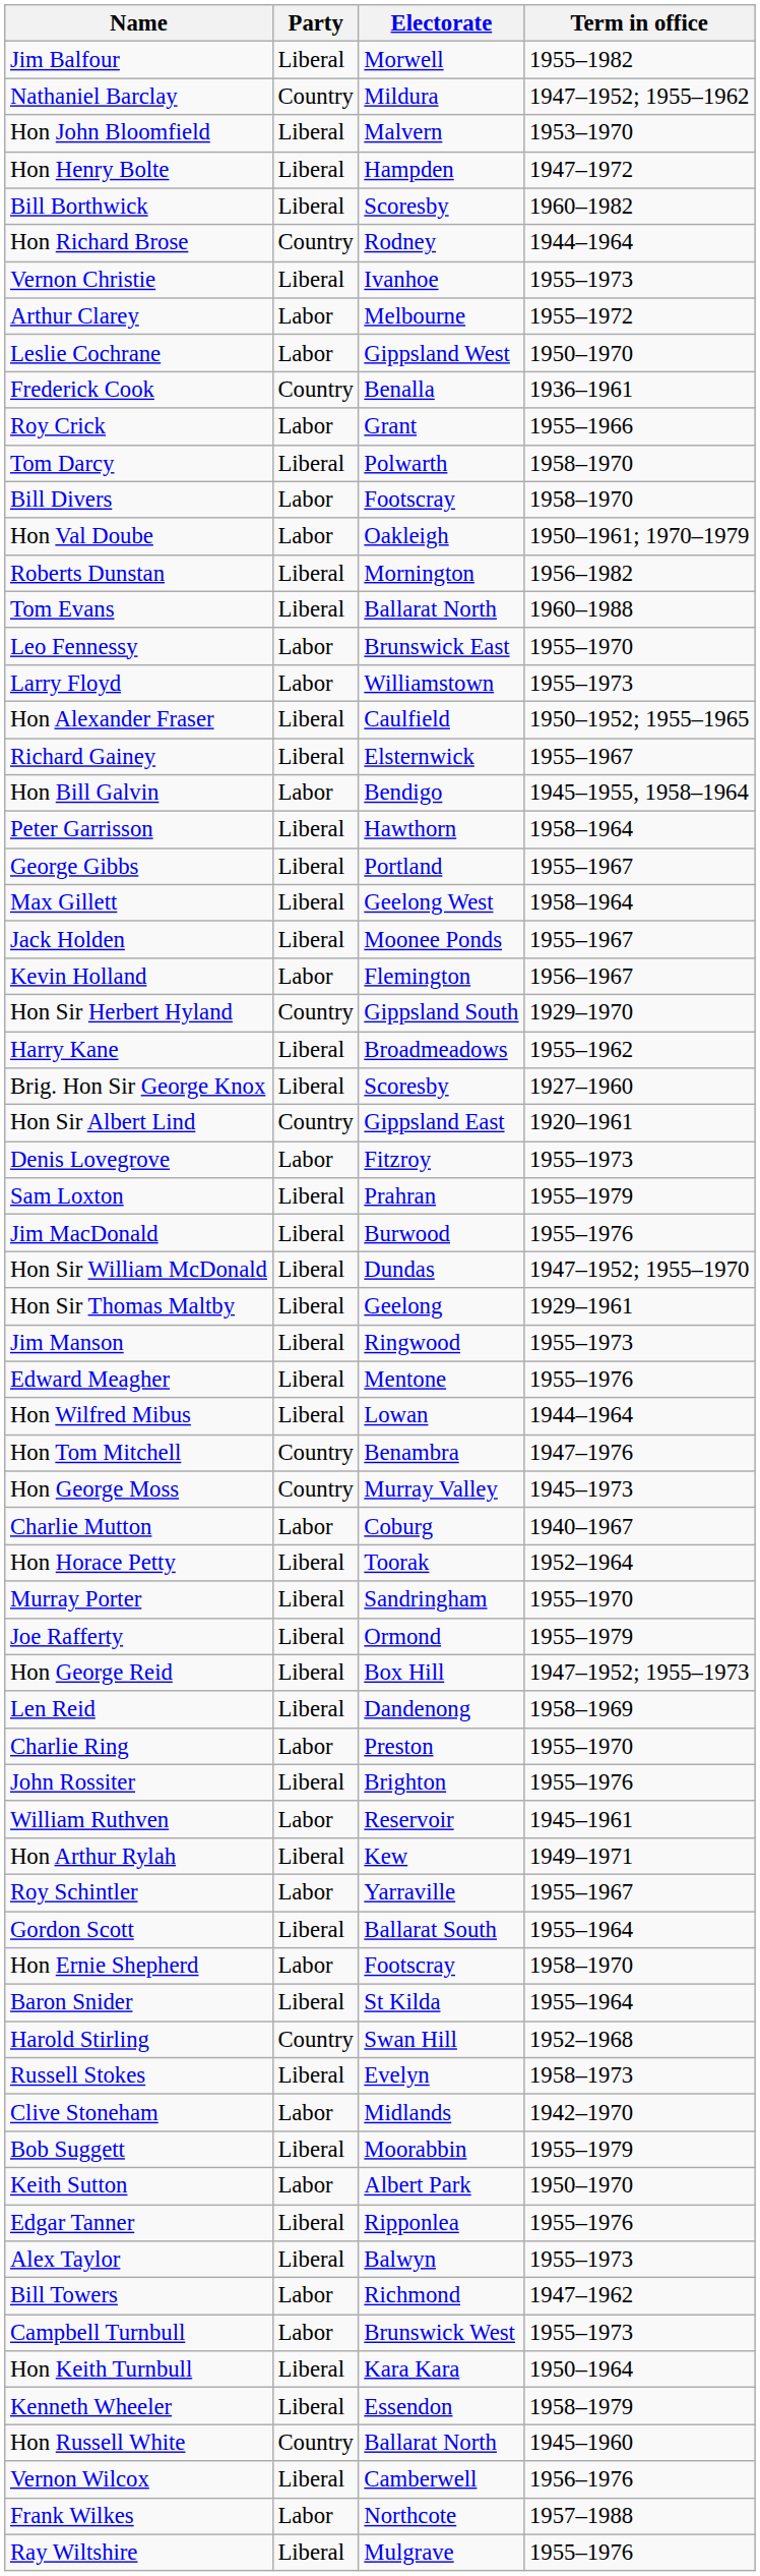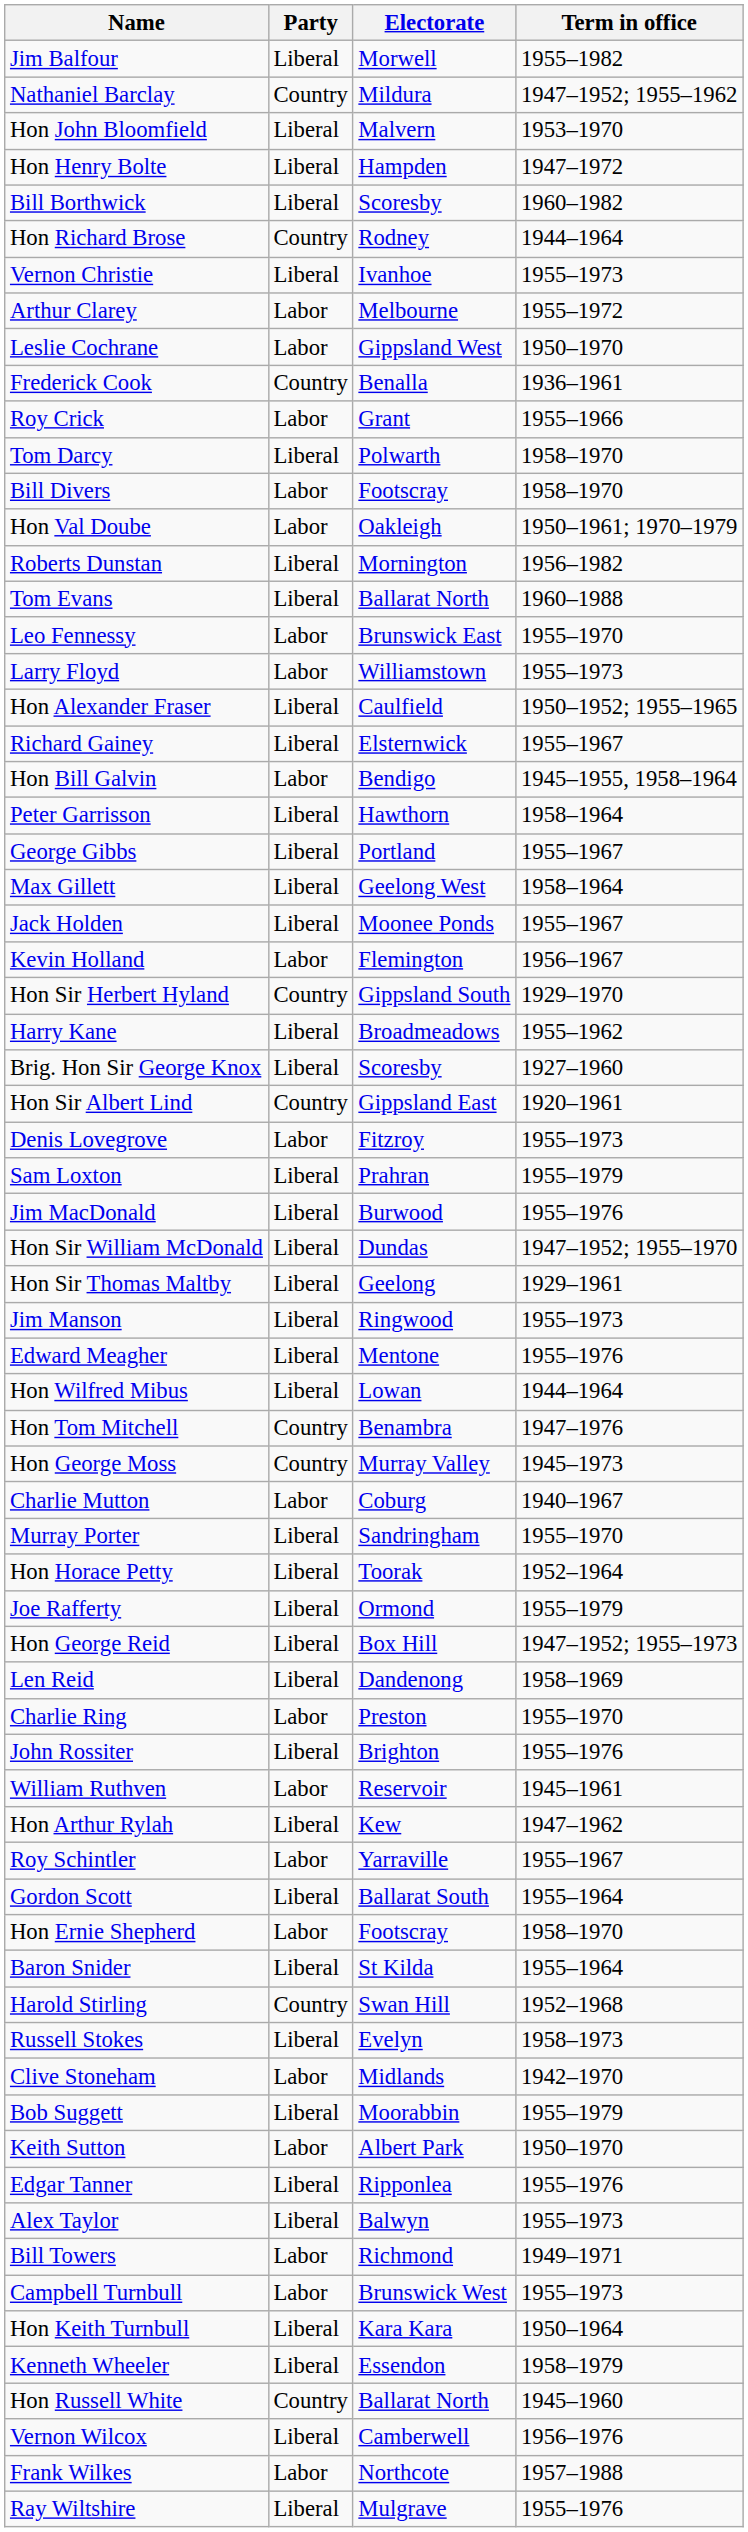 <table class="wikitable sortable">
 <tr>
 <th><strong>Name</strong></th>
 <th><strong>Party</strong></th>
 <th><strong><a href='#'>Electorate</a></strong></th>
 <th><strong>Term in office</strong></th>
 </tr>
 <tr>
 <td><a href='#'>Jim Balfour</a></td>
 <td>Liberal</td>
 <td><a href='#'>Morwell</a></td>
 <td>1955–1982</td>
 </tr>
 <tr>
 <td><a href='#'>Nathaniel Barclay</a></td>
 <td>Country</td>
 <td><a href='#'>Mildura</a></td>
 <td>1947–1952; 1955–1962</td>
 </tr>
 <tr>
 <td>Hon <a href='#'>John Bloomfield</a></td>
 <td>Liberal</td>
 <td><a href='#'>Malvern</a></td>
 <td>1953–1970</td>
 </tr>
 <tr>
 <td>Hon <a href='#'>Henry Bolte</a></td>
 <td>Liberal</td>
 <td><a href='#'>Hampden</a></td>
 <td>1947–1972</td>
 </tr>
 <tr>
 <td><a href='#'>Bill Borthwick</a></td>
 <td>Liberal</td>
 <td><a href='#'>Scoresby</a></td>
 <td>1960–1982</td>
 </tr>
 <tr>
 <td>Hon <a href='#'>Richard Brose</a></td>
 <td>Country</td>
 <td><a href='#'>Rodney</a></td>
 <td>1944–1964</td>
 </tr>
 <tr>
 <td><a href='#'>Vernon Christie</a></td>
 <td>Liberal</td>
 <td><a href='#'>Ivanhoe</a></td>
 <td>1955–1973</td>
 </tr>
 <tr>
 <td><a href='#'>Arthur Clarey</a></td>
 <td>Labor</td>
 <td><a href='#'>Melbourne</a></td>
 <td>1955–1972</td>
 </tr>
 <tr>
 <td><a href='#'>Leslie Cochrane</a></td>
 <td>Labor</td>
 <td><a href='#'>Gippsland West</a></td>
 <td>1950–1970</td>
 </tr>
 <tr>
 <td><a href='#'>Frederick Cook</a></td>
 <td>Country</td>
 <td><a href='#'>Benalla</a></td>
 <td>1936–1961</td>
 </tr>
 <tr>
 <td><a href='#'>Roy Crick</a></td>
 <td>Labor</td>
 <td><a href='#'>Grant</a></td>
 <td>1955–1966</td>
 </tr>
 <tr>
 <td><a href='#'>Tom Darcy</a></td>
 <td>Liberal</td>
 <td><a href='#'>Polwarth</a></td>
 <td>1958–1970</td>
 </tr>
 <tr>
 <td><a href='#'>Bill Divers</a></td>
 <td>Labor</td>
 <td><a href='#'>Footscray</a></td>
 <td>1958–1970</td>
 </tr>
 <tr>
 <td>Hon <a href='#'>Val Doube</a></td>
 <td>Labor</td>
 <td><a href='#'>Oakleigh</a></td>
 <td>1950–1961; 1970–1979</td>
 </tr>
 <tr>
 <td><a href='#'>Roberts Dunstan</a></td>
 <td>Liberal</td>
 <td><a href='#'>Mornington</a></td>
 <td>1956–1982</td>
 </tr>
 <tr>
 <td><a href='#'>Tom Evans</a></td>
 <td>Liberal</td>
 <td><a href='#'>Ballarat North</a></td>
 <td>1960–1988</td>
 </tr>
 <tr>
 <td><a href='#'>Leo Fennessy</a></td>
 <td>Labor</td>
 <td><a href='#'>Brunswick East</a></td>
 <td>1955–1970</td>
 </tr>
 <tr>
 <td><a href='#'>Larry Floyd</a></td>
 <td>Labor</td>
 <td><a href='#'>Williamstown</a></td>
 <td>1955–1973</td>
 </tr>
 <tr>
 <td>Hon <a href='#'>Alexander Fraser</a></td>
 <td>Liberal</td>
 <td><a href='#'>Caulfield</a></td>
 <td>1950–1952; 1955–1965</td>
 </tr>
 <tr>
 <td><a href='#'>Richard Gainey</a></td>
 <td>Liberal</td>
 <td><a href='#'>Elsternwick</a></td>
 <td>1955–1967</td>
 </tr>
 <tr>
 <td>Hon <a href='#'>Bill Galvin</a></td>
 <td>Labor</td>
 <td><a href='#'>Bendigo</a></td>
 <td>1945–1955, 1958–1964</td>
 </tr>
 <tr>
 <td><a href='#'>Peter Garrisson</a></td>
 <td>Liberal</td>
 <td><a href='#'>Hawthorn</a></td>
 <td>1958–1964</td>
 </tr>
 <tr>
 <td><a href='#'>George Gibbs</a></td>
 <td>Liberal</td>
 <td><a href='#'>Portland</a></td>
 <td>1955–1967</td>
 </tr>
 <tr>
 <td><a href='#'>Max Gillett</a></td>
 <td>Liberal</td>
 <td><a href='#'>Geelong West</a></td>
 <td>1958–1964</td>
 </tr>
 <tr>
 <td><a href='#'>Jack Holden</a></td>
 <td>Liberal</td>
 <td><a href='#'>Moonee Ponds</a></td>
 <td>1955–1967</td>
 </tr>
 <tr>
 <td><a href='#'>Kevin Holland</a></td>
 <td>Labor</td>
 <td><a href='#'>Flemington</a></td>
 <td>1956–1967</td>
 </tr>
 <tr>
 <td>Hon Sir <a href='#'>Herbert Hyland</a></td>
 <td>Country</td>
 <td><a href='#'>Gippsland South</a></td>
 <td>1929–1970</td>
 </tr>
 <tr>
 <td><a href='#'>Harry Kane</a></td>
 <td>Liberal</td>
 <td><a href='#'>Broadmeadows</a></td>
 <td>1955–1962</td>
 </tr>
 <tr>
 <td>Brig. Hon Sir <a href='#'>George Knox</a></td>
 <td>Liberal</td>
 <td><a href='#'>Scoresby</a></td>
 <td>1927–1960</td>
 </tr>
 <tr>
 <td>Hon Sir <a href='#'>Albert Lind</a></td>
 <td>Country</td>
 <td><a href='#'>Gippsland East</a></td>
 <td>1920–1961</td>
 </tr>
 <tr>
 <td><a href='#'>Denis Lovegrove</a></td>
 <td>Labor</td>
 <td><a href='#'>Fitzroy</a></td>
 <td>1955–1973</td>
 </tr>
 <tr>
 <td><a href='#'>Sam Loxton</a></td>
 <td>Liberal</td>
 <td><a href='#'>Prahran</a></td>
 <td>1955–1979</td>
 </tr>
 <tr>
 <td><a href='#'>Jim MacDonald</a></td>
 <td>Liberal</td>
 <td><a href='#'>Burwood</a></td>
 <td>1955–1976</td>
 </tr>
 <tr>
 <td>Hon Sir <a href='#'>William McDonald</a></td>
 <td>Liberal</td>
 <td><a href='#'>Dundas</a></td>
 <td>1947–1952; 1955–1970</td>
 </tr>
 <tr>
 <td>Hon Sir <a href='#'>Thomas Maltby</a></td>
 <td>Liberal</td>
 <td><a href='#'>Geelong</a></td>
 <td>1929–1961</td>
 </tr>
 <tr>
 <td><a href='#'>Jim Manson</a></td>
 <td>Liberal</td>
 <td><a href='#'>Ringwood</a></td>
 <td>1955–1973</td>
 </tr>
 <tr>
 <td><a href='#'>Edward Meagher</a></td>
 <td>Liberal</td>
 <td><a href='#'>Mentone</a></td>
 <td>1955–1976</td>
 </tr>
 <tr>
 <td>Hon <a href='#'>Wilfred Mibus</a></td>
 <td>Liberal</td>
 <td><a href='#'>Lowan</a></td>
 <td>1944–1964</td>
 </tr>
 <tr>
 <td>Hon <a href='#'>Tom Mitchell</a></td>
 <td>Country</td>
 <td><a href='#'>Benambra</a></td>
 <td>1947–1976</td>
 </tr>
 <tr>
 <td>Hon <a href='#'>George Moss</a></td>
 <td>Country</td>
 <td><a href='#'>Murray Valley</a></td>
 <td>1945–1973</td>
 </tr>
 <tr>
 <td><a href='#'>Charlie Mutton</a></td>
 <td>Labor</td>
 <td><a href='#'>Coburg</a></td>
 <td>1940–1967</td>
 </tr>
 <tr>
+<td><a href='#'>Murray Porter</a></td>
+<td>Liberal</td>
+<td><a href='#'>Sandringham</a></td>
+<td>1955–1970</td>
+</tr>
+<tr>
 <td>Hon <a href='#'>Horace Petty</a></td>
 <td>Liberal</td>
 <td><a href='#'>Toorak</a></td>
 <td>1952–1964</td>
-</tr>
-<tr>
-<td><a href='#'>Murray Porter</a></td>
-<td>Liberal</td>
-<td><a href='#'>Sandringham</a></td>
-<td>1955–1970</td>
 </tr>
 <tr>
 <td><a href='#'>Joe Rafferty</a></td>
 <td>Liberal</td>
 <td><a href='#'>Ormond</a></td>
 <td>1955–1979</td>
 </tr>
 <tr>
 <td>Hon <a href='#'>George Reid</a></td>
 <td>Liberal</td>
 <td><a href='#'>Box Hill</a></td>
 <td>1947–1952; 1955–1973</td>
 </tr>
 <tr>
 <td><a href='#'>Len Reid</a></td>
 <td>Liberal</td>
 <td><a href='#'>Dandenong</a></td>
 <td>1958–1969</td>
 </tr>
 <tr>
 <td><a href='#'>Charlie Ring</a></td>
 <td>Labor</td>
 <td><a href='#'>Preston</a></td>
 <td>1955–1970</td>
 </tr>
 <tr>
 <td><a href='#'>John Rossiter</a></td>
 <td>Liberal</td>
 <td><a href='#'>Brighton</a></td>
 <td>1955–1976</td>
 </tr>
 <tr>
 <td><a href='#'>William Ruthven</a></td>
 <td>Labor</td>
 <td><a href='#'>Reservoir</a></td>
 <td>1945–1961</td>
 </tr>
 <tr>
 <td>Hon <a href='#'>Arthur Rylah</a></td>
 <td>Liberal</td>
 <td><a href='#'>Kew</a></td>
-<td>1949–1971</td>
+<td>1947–1962</td>
 </tr>
 <tr>
 <td><a href='#'>Roy Schintler</a></td>
 <td>Labor</td>
 <td><a href='#'>Yarraville</a></td>
 <td>1955–1967</td>
 </tr>
 <tr>
 <td><a href='#'>Gordon Scott</a></td>
 <td>Liberal</td>
 <td><a href='#'>Ballarat South</a></td>
 <td>1955–1964</td>
 </tr>
 <tr>
 <td>Hon <a href='#'>Ernie Shepherd</a></td>
 <td>Labor</td>
 <td><a href='#'>Footscray</a></td>
 <td>1958–1970</td>
 </tr>
 <tr>
 <td><a href='#'>Baron Snider</a></td>
 <td>Liberal</td>
 <td><a href='#'>St Kilda</a></td>
 <td>1955–1964</td>
 </tr>
 <tr>
 <td><a href='#'>Harold Stirling</a></td>
 <td>Country</td>
 <td><a href='#'>Swan Hill</a></td>
 <td>1952–1968</td>
 </tr>
 <tr>
 <td><a href='#'>Russell Stokes</a></td>
 <td>Liberal</td>
 <td><a href='#'>Evelyn</a></td>
 <td>1958–1973</td>
 </tr>
 <tr>
 <td><a href='#'>Clive Stoneham</a></td>
 <td>Labor</td>
 <td><a href='#'>Midlands</a></td>
 <td>1942–1970</td>
 </tr>
 <tr>
 <td><a href='#'>Bob Suggett</a></td>
 <td>Liberal</td>
 <td><a href='#'>Moorabbin</a></td>
 <td>1955–1979</td>
 </tr>
 <tr>
 <td><a href='#'>Keith Sutton</a></td>
 <td>Labor</td>
 <td><a href='#'>Albert Park</a></td>
 <td>1950–1970</td>
 </tr>
 <tr>
 <td><a href='#'>Edgar Tanner</a></td>
 <td>Liberal</td>
 <td><a href='#'>Ripponlea</a></td>
 <td>1955–1976</td>
 </tr>
 <tr>
 <td><a href='#'>Alex Taylor</a></td>
 <td>Liberal</td>
 <td><a href='#'>Balwyn</a></td>
 <td>1955–1973</td>
 </tr>
 <tr>
 <td><a href='#'>Bill Towers</a></td>
 <td>Labor</td>
 <td><a href='#'>Richmond</a></td>
-<td>1947–1962</td>
+<td>1949–1971</td>
 </tr>
 <tr>
 <td><a href='#'>Campbell Turnbull</a></td>
 <td>Labor</td>
 <td><a href='#'>Brunswick West</a></td>
 <td>1955–1973</td>
 </tr>
 <tr>
 <td>Hon <a href='#'>Keith Turnbull</a></td>
 <td>Liberal</td>
 <td><a href='#'>Kara Kara</a></td>
 <td>1950–1964</td>
 </tr>
 <tr>
 <td><a href='#'>Kenneth Wheeler</a></td>
 <td>Liberal</td>
 <td><a href='#'>Essendon</a></td>
 <td>1958–1979</td>
 </tr>
 <tr>
 <td>Hon <a href='#'>Russell White</a></td>
 <td>Country</td>
 <td><a href='#'>Ballarat North</a></td>
 <td>1945–1960</td>
 </tr>
 <tr>
 <td><a href='#'>Vernon Wilcox</a></td>
 <td>Liberal</td>
 <td><a href='#'>Camberwell</a></td>
 <td>1956–1976</td>
 </tr>
 <tr>
 <td><a href='#'>Frank Wilkes</a></td>
 <td>Labor</td>
 <td><a href='#'>Northcote</a></td>
 <td>1957–1988</td>
 </tr>
 <tr>
 <td><a href='#'>Ray Wiltshire</a></td>
 <td>Liberal</td>
 <td><a href='#'>Mulgrave</a></td>
 <td>1955–1976</td>
 </tr>
 </table>
